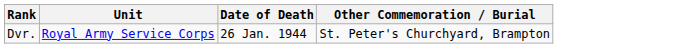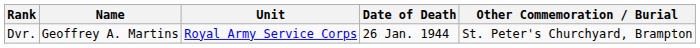 <table class="wikitable">
 <tr>
 <th>Rank</th>
+<th>Name</th>
 <th>Unit</th>
 <th>Date of Death</th>
 <th>Other Commemoration / Burial</th>
 </tr>
 <tr>
 <td>Dvr.</td>
+<td>Geoffrey A. Martins</td>
 <td><a href='#'>Royal Army Service Corps</a></td>
 <td>26 Jan. 1944</td>
 <td>St. Peter's Churchyard, Brampton</td>
 </tr>
 </table>
